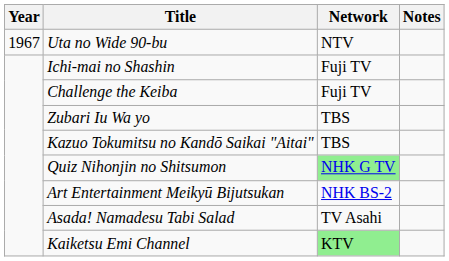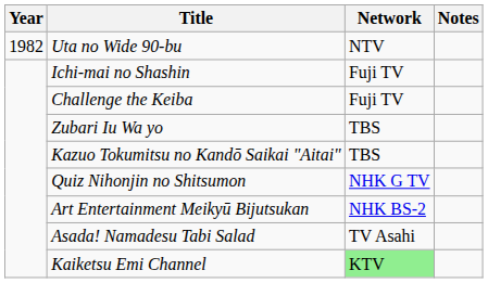 <table class="wikitable">
 <tr>
 <th>Year</th>
 <th>Title</th>
 <th>Network</th>
 <th>Notes</th>
 </tr>
 <tr>
-<td>1967</td>
+<td>1982</td>
 <td><em>Uta no Wide 90-bu</em></td>
 <td>NTV</td>
 <td></td>
 </tr>
 <tr>
 <td rowspan="8"></td>
 <td><em>Ichi-mai no Shashin</em></td>
 <td>Fuji TV</td>
 <td></td>
 </tr>
 <tr>
 <td><em>Challenge the Keiba</em></td>
 <td>Fuji TV</td>
 <td></td>
 </tr>
 <tr>
 <td><em>Zubari Iu Wa yo</em></td>
 <td>TBS</td>
 <td></td>
 </tr>
 <tr>
 <td><em>Kazuo Tokumitsu no Kandō Saikai "Aitai"</em></td>
 <td>TBS</td>
 <td></td>
 </tr>
 <tr>
 <td><em>Quiz Nihonjin no Shitsumon</em></td>
-<td style="background: lightgreen;"><a href='#'>NHK G TV</a></td>
+<td><a href='#'>NHK G TV</a></td>
 <td></td>
 </tr>
 <tr>
 <td><em>Art Entertainment Meikyū Bijutsukan</em></td>
 <td><a href='#'>NHK BS-2</a></td>
 <td></td>
 </tr>
 <tr>
 <td><em>Asada! Namadesu Tabi Salad</em></td>
 <td>TV Asahi</td>
 <td></td>
 </tr>
 <tr>
 <td><em>Kaiketsu Emi Channel</em></td>
 <td style="background: lightgreen;">KTV</td>
 <td></td>
 </tr>
 </table>
